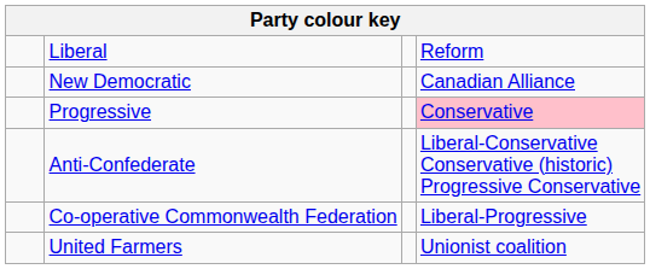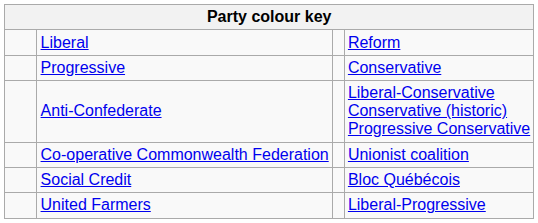 <table class="wikitable">
 <tr>
 <th colspan="4">Party colour key</th>
 </tr>
 <tr>
 <td width=25 > </td>
 <td><a href='#'>Liberal</a></td>
 <td> </td>
 <td><a href='#'>Reform</a></td>
 </tr>
 <tr>
 <td></td>
-<td><a href='#'>New Democratic</a></td>
-<td></td>
-<td><a href='#'>Canadian Alliance</a></td>
-</tr>
-<tr>
-<td></td>
 <td><a href='#'>Progressive</a></td>
 <td></td>
-<td style="background: pink;"><a href='#'>Conservative</a></td>
+<td><a href='#'>Conservative</a></td>
 </tr>
 <tr>
 <td></td>
 <td><a href='#'>Anti-Confederate</a></td>
 <td></td>
 <td><a href='#'>Liberal-Conservative</a><br><a href='#'>Conservative (historic)</a><br><a href='#'>Progressive Conservative</a></td>
 </tr>
 <tr>
 <td></td>
 <td><a href='#'>Co-operative Commonwealth Federation</a></td>
 <td></td>
-<td><a href='#'>Liberal-Progressive</a></td>
+<td><a href='#'>Unionist coalition</a><br></td>
+</tr>
+<tr>
+<td></td>
+<td><a href='#'>Social Credit</a></td>
+<td></td>
+<td><a href='#'>Bloc Québécois</a></td>
 </tr>
 <tr>
 <td></td>
 <td><a href='#'>United Farmers</a></td>
 <td></td>
-<td><a href='#'>Unionist coalition</a><br></td>
+<td><a href='#'>Liberal-Progressive</a></td>
 </tr>
 </table>
